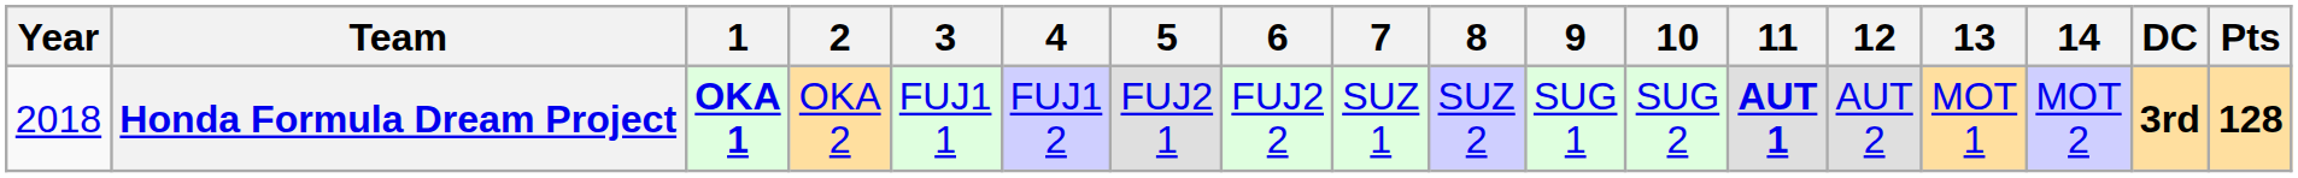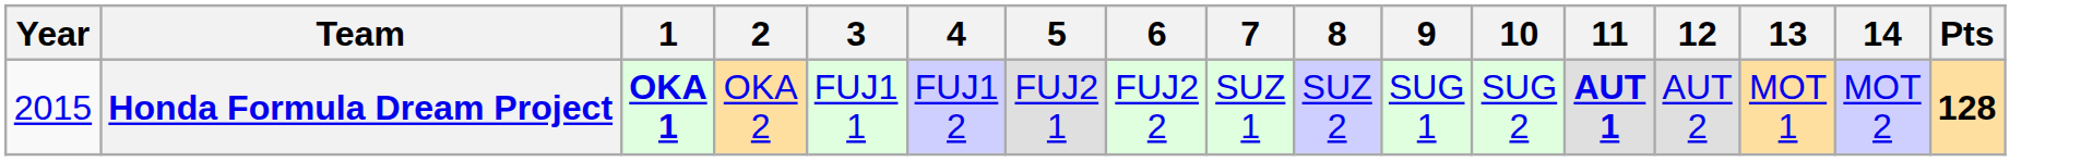 <table class="wikitable" style="text-align:center; font-size:85%">
 <tr>
 <th>Year</th>
 <th>Team</th>
 <th>1</th>
 <th>2</th>
 <th>3</th>
 <th>4</th>
 <th>5</th>
 <th>6</th>
 <th>7</th>
 <th>8</th>
 <th>9</th>
 <th>10</th>
 <th>11</th>
 <th>12</th>
 <th>13</th>
 <th>14</th>
-<th>DC</th>
 <th>Pts</th>
 </tr>
 <tr>
-<td><a href='#'>2018</a></td>
+<td><a href='#'>2015</a></td>
 <th nowrap><a href='#'>Honda Formula Dream Project</a></th>
 <td style="background:#DFFFDF"><strong><a href='#'>OKA<br>1</a><br></strong></td>
 <td style="background:#FFDF9F"><a href='#'>OKA<br>2</a><br></td>
 <td style="background:#DFFFDF"><a href='#'>FUJ1<br>1</a><br></td>
 <td style="background:#CFCFFF"><a href='#'>FUJ1<br>2</a><br></td>
 <td style="background:#DFDFDF"><a href='#'>FUJ2<br>1</a><br></td>
 <td style="background:#DFFFDF"><a href='#'>FUJ2<br>2</a><br></td>
 <td style="background:#DFFFDF"><a href='#'>SUZ<br>1</a><br></td>
 <td style="background:#CFCFFF"><a href='#'>SUZ<br>2</a><br></td>
 <td style="background:#DFFFDF"><a href='#'>SUG<br>1</a><br></td>
 <td style="background:#DFFFDF"><a href='#'>SUG<br>2</a><br></td>
 <td style="background:#DFDFDF"><strong><a href='#'>AUT<br>1</a><br></strong></td>
 <td style="background:#DFDFDF"><a href='#'>AUT<br>2</a><br></td>
 <td style="background:#FFDF9F"><a href='#'>MOT<br>1</a><br></td>
 <td style="background:#CFCFFF"><a href='#'>MOT<br>2</a><br></td>
-<th style="background:#FFDF9F">3rd</th>
 <th style="background:#FFDF9F">128</th>
 </tr>
 </table>
